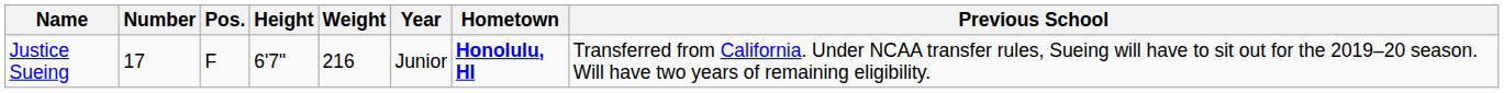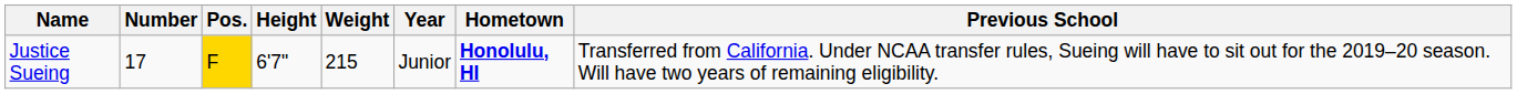 <table class="wikitable sortable" border="1">
 <tr>
 <th>Name</th>
 <th>Number</th>
 <th>Pos.</th>
 <th>Height</th>
 <th>Weight</th>
 <th>Year</th>
 <th>Hometown</th>
 <th class="unsortable">Previous School</th>
 </tr>
 <tr>
 <td><a href='#'>Justice Sueing</a></td>
 <td>17</td>
-<td>F</td>
+<td style="background: gold;">F</td>
 <td>6'7"</td>
-<td>216</td>
+<td>215</td>
 <td>Junior</td>
 <td><strong><a href='#'>Honolulu, HI</a></strong></td>
 <td>Transferred from <a href='#'>California</a>. Under NCAA transfer rules, Sueing will have to sit out for the 2019–20 season. Will have two years of remaining eligibility.</td>
 </tr>
 </table>
